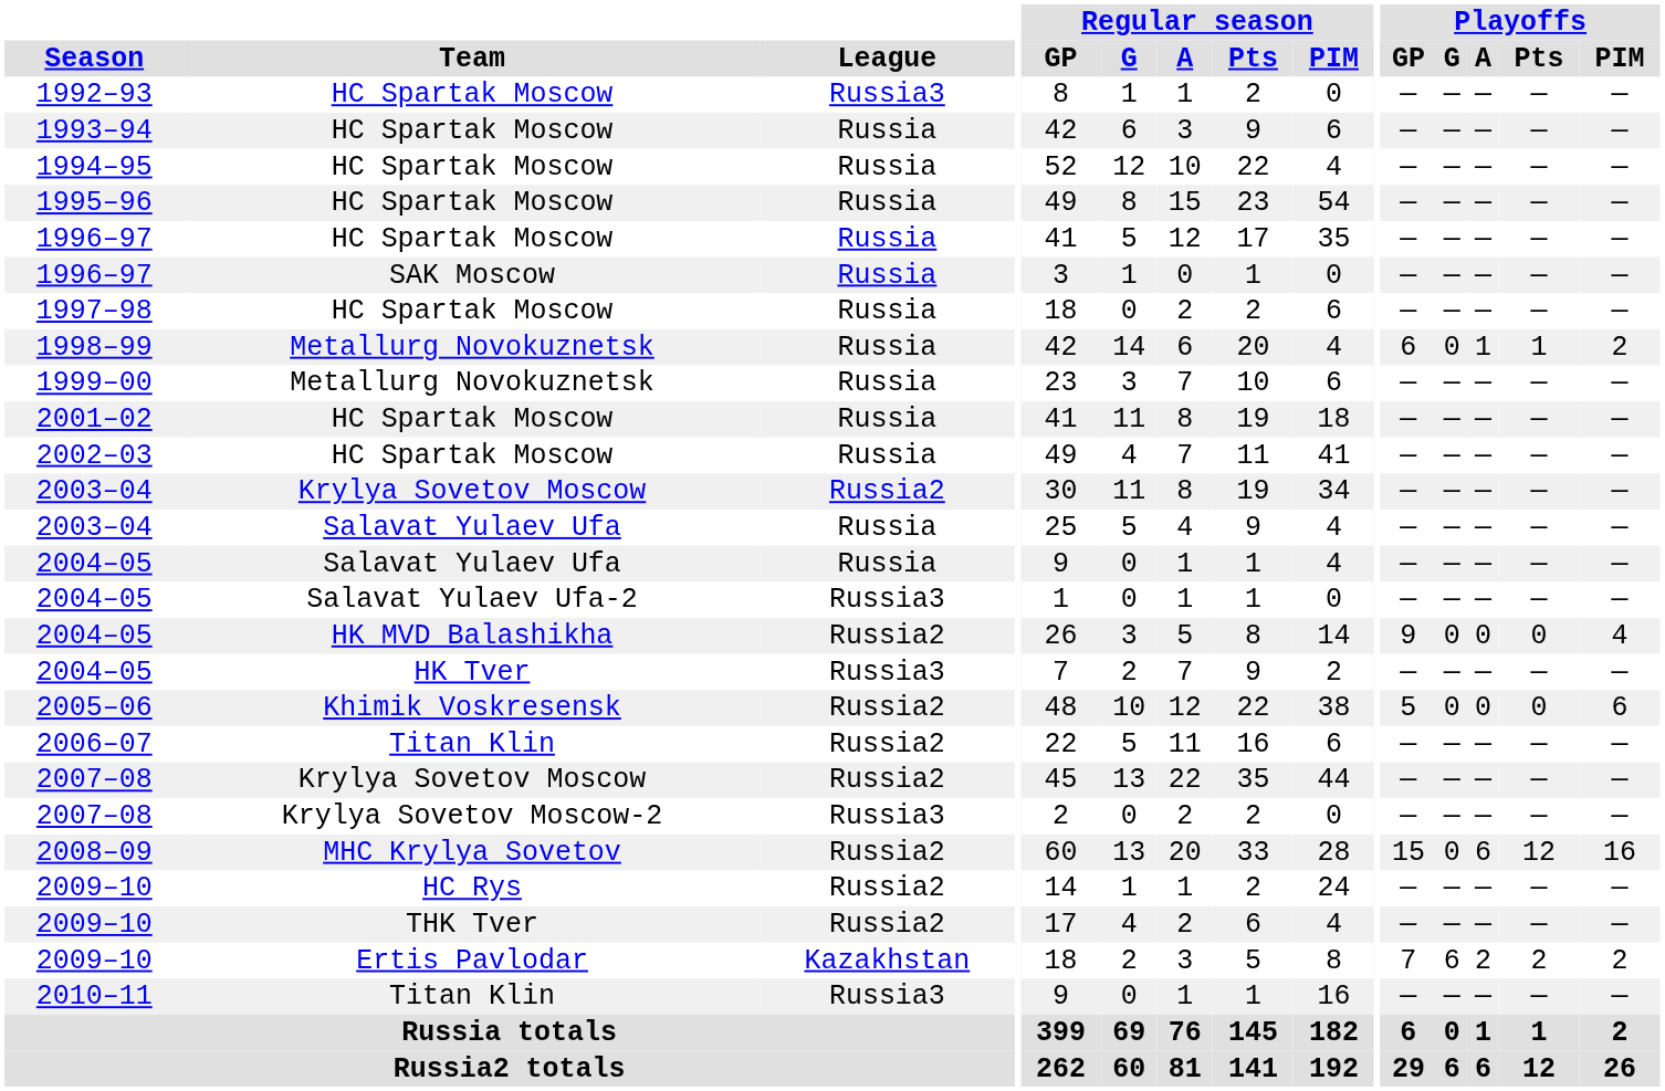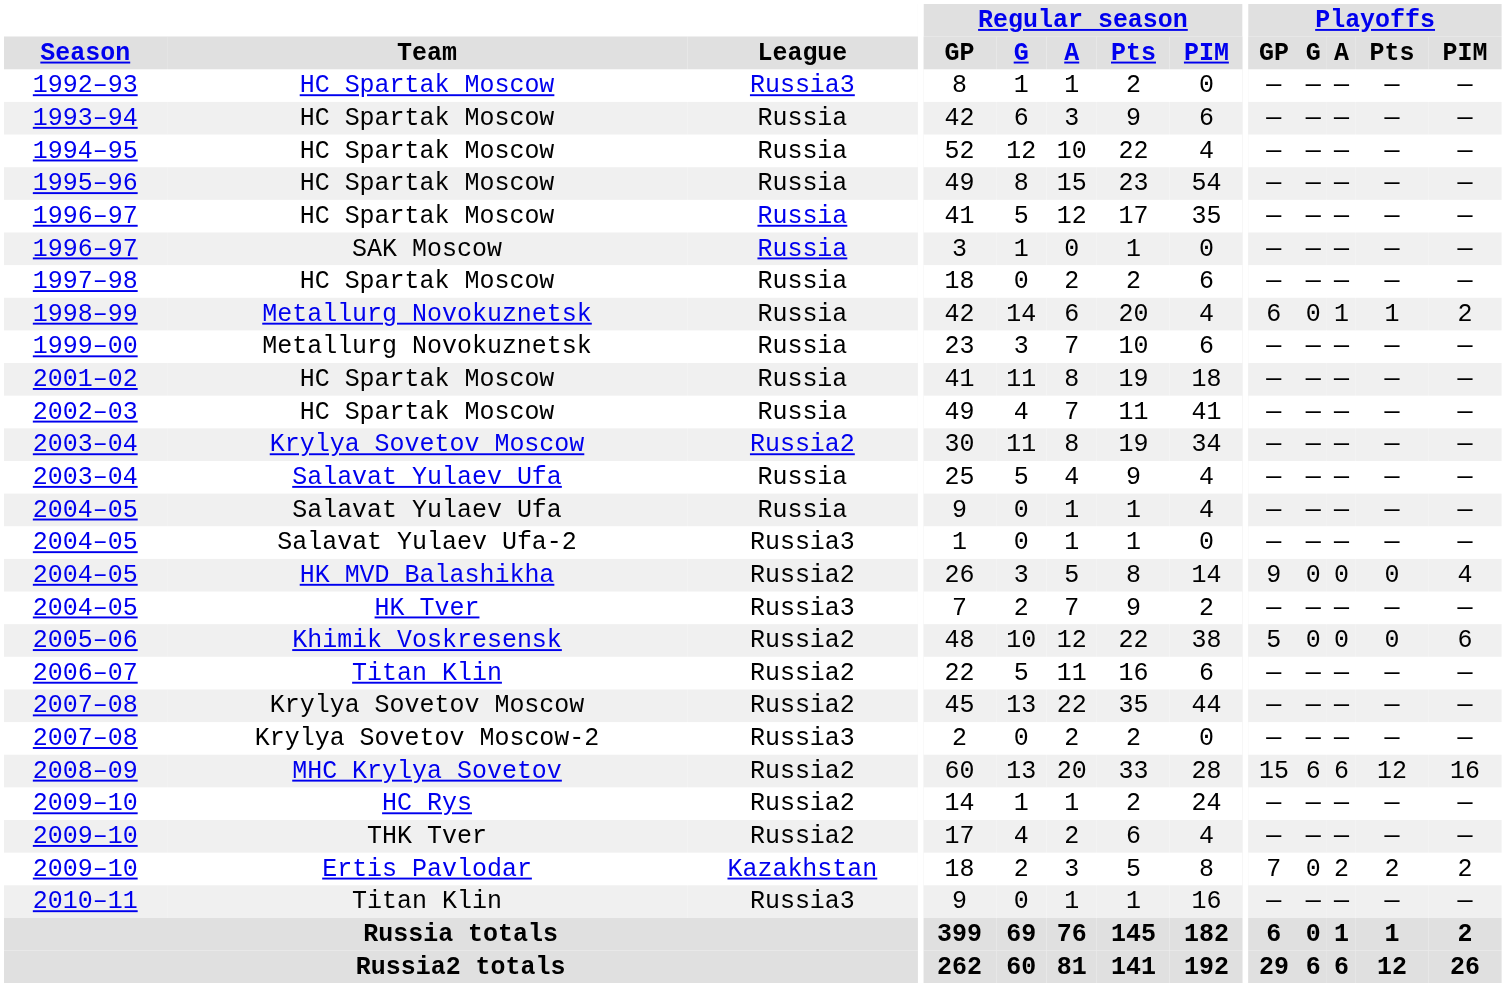 <table border="0" cellpadding="1" cellspacing="0" style="text-align:center; width:60em">
 <tr bgcolor="#e0e0e0">
 <th colspan="3" bgcolor="#ffffff"></th>
 <th rowspan="99" bgcolor="#ffffff"></th>
 <th colspan="5"><a href='#'>Regular season</a></th>
 <th rowspan="99" bgcolor="#ffffff"></th>
 <th colspan="5"><a href='#'>Playoffs</a></th>
 </tr>
 <tr bgcolor="#e0e0e0">
 <th><a href='#'>Season</a></th>
 <th>Team</th>
 <th>League</th>
 <th>GP</th>
 <th><a href='#'>G</a></th>
 <th><a href='#'>A</a></th>
 <th><a href='#'>Pts</a></th>
 <th><a href='#'>PIM</a></th>
 <th>GP</th>
 <th>G</th>
 <th>A</th>
 <th>Pts</th>
 <th>PIM</th>
 </tr>
 <tr>
 <td><a href='#'>1992–93</a></td>
 <td><a href='#'>HC Spartak Moscow</a></td>
 <td><a href='#'>Russia3</a></td>
 <td>8</td>
 <td>1</td>
 <td>1</td>
 <td>2</td>
 <td>0</td>
 <td>—</td>
 <td>—</td>
 <td>—</td>
 <td>—</td>
 <td>—</td>
 </tr>
 <tr bgcolor="#f0f0f0">
 <td><a href='#'>1993–94</a></td>
 <td>HC Spartak Moscow</td>
 <td>Russia</td>
 <td>42</td>
 <td>6</td>
 <td>3</td>
 <td>9</td>
 <td>6</td>
 <td>—</td>
 <td>—</td>
 <td>—</td>
 <td>—</td>
 <td>—</td>
 </tr>
 <tr>
 <td><a href='#'>1994–95</a></td>
 <td>HC Spartak Moscow</td>
 <td>Russia</td>
 <td>52</td>
 <td>12</td>
 <td>10</td>
 <td>22</td>
 <td>4</td>
 <td>—</td>
 <td>—</td>
 <td>—</td>
 <td>—</td>
 <td>—</td>
 </tr>
 <tr bgcolor="#f0f0f0">
 <td><a href='#'>1995–96</a></td>
 <td>HC Spartak Moscow</td>
 <td>Russia</td>
 <td>49</td>
 <td>8</td>
 <td>15</td>
 <td>23</td>
 <td>54</td>
 <td>—</td>
 <td>—</td>
 <td>—</td>
 <td>—</td>
 <td>—</td>
 </tr>
 <tr>
 <td><a href='#'>1996–97</a></td>
 <td>HC Spartak Moscow</td>
 <td><a href='#'>Russia</a></td>
 <td>41</td>
 <td>5</td>
 <td>12</td>
 <td>17</td>
 <td>35</td>
 <td>—</td>
 <td>—</td>
 <td>—</td>
 <td>—</td>
 <td>—</td>
 </tr>
 <tr bgcolor="#f0f0f0">
 <td><a href='#'>1996–97</a></td>
 <td>SAK Moscow</td>
 <td><a href='#'>Russia</a></td>
 <td>3</td>
 <td>1</td>
 <td>0</td>
 <td>1</td>
 <td>0</td>
 <td>—</td>
 <td>—</td>
 <td>—</td>
 <td>—</td>
 <td>—</td>
 </tr>
 <tr>
 <td><a href='#'>1997–98</a></td>
 <td>HC Spartak Moscow</td>
 <td>Russia</td>
 <td>18</td>
 <td>0</td>
 <td>2</td>
 <td>2</td>
 <td>6</td>
 <td>—</td>
 <td>—</td>
 <td>—</td>
 <td>—</td>
 <td>—</td>
 </tr>
 <tr bgcolor="#f0f0f0">
 <td><a href='#'>1998–99</a></td>
 <td><a href='#'>Metallurg Novokuznetsk</a></td>
 <td>Russia</td>
 <td>42</td>
 <td>14</td>
 <td>6</td>
 <td>20</td>
 <td>4</td>
 <td>6</td>
 <td>0</td>
 <td>1</td>
 <td>1</td>
 <td>2</td>
 </tr>
 <tr>
 <td><a href='#'>1999–00</a></td>
 <td>Metallurg Novokuznetsk</td>
 <td>Russia</td>
 <td>23</td>
 <td>3</td>
 <td>7</td>
 <td>10</td>
 <td>6</td>
 <td>—</td>
 <td>—</td>
 <td>—</td>
 <td>—</td>
 <td>—</td>
 </tr>
 <tr bgcolor="#f0f0f0">
 <td><a href='#'>2001–02</a></td>
 <td>HC Spartak Moscow</td>
 <td>Russia</td>
 <td>41</td>
 <td>11</td>
 <td>8</td>
 <td>19</td>
 <td>18</td>
 <td>—</td>
 <td>—</td>
 <td>—</td>
 <td>—</td>
 <td>—</td>
 </tr>
 <tr>
 <td><a href='#'>2002–03</a></td>
 <td>HC Spartak Moscow</td>
 <td>Russia</td>
 <td>49</td>
 <td>4</td>
 <td>7</td>
 <td>11</td>
 <td>41</td>
 <td>—</td>
 <td>—</td>
 <td>—</td>
 <td>—</td>
 <td>—</td>
 </tr>
 <tr bgcolor="#f0f0f0">
 <td><a href='#'>2003–04</a></td>
 <td><a href='#'>Krylya Sovetov Moscow</a></td>
 <td><a href='#'>Russia2</a></td>
 <td>30</td>
 <td>11</td>
 <td>8</td>
 <td>19</td>
 <td>34</td>
 <td>—</td>
 <td>—</td>
 <td>—</td>
 <td>—</td>
 <td>—</td>
 </tr>
 <tr>
 <td><a href='#'>2003–04</a></td>
 <td><a href='#'>Salavat Yulaev Ufa</a></td>
 <td>Russia</td>
 <td>25</td>
 <td>5</td>
 <td>4</td>
 <td>9</td>
 <td>4</td>
 <td>—</td>
 <td>—</td>
 <td>—</td>
 <td>—</td>
 <td>—</td>
 </tr>
 <tr bgcolor="#f0f0f0">
 <td><a href='#'>2004–05</a></td>
 <td>Salavat Yulaev Ufa</td>
 <td>Russia</td>
 <td>9</td>
 <td>0</td>
 <td>1</td>
 <td>1</td>
 <td>4</td>
 <td>—</td>
 <td>—</td>
 <td>—</td>
 <td>—</td>
 <td>—</td>
 </tr>
 <tr>
 <td><a href='#'>2004–05</a></td>
 <td>Salavat Yulaev Ufa-2</td>
 <td>Russia3</td>
 <td>1</td>
 <td>0</td>
 <td>1</td>
 <td>1</td>
 <td>0</td>
 <td>—</td>
 <td>—</td>
 <td>—</td>
 <td>—</td>
 <td>—</td>
 </tr>
 <tr bgcolor="#f0f0f0">
 <td><a href='#'>2004–05</a></td>
 <td><a href='#'>HK MVD Balashikha</a></td>
 <td>Russia2</td>
 <td>26</td>
 <td>3</td>
 <td>5</td>
 <td>8</td>
 <td>14</td>
 <td>9</td>
 <td>0</td>
 <td>0</td>
 <td>0</td>
 <td>4</td>
 </tr>
 <tr>
 <td><a href='#'>2004–05</a></td>
 <td><a href='#'>HK Tver</a></td>
 <td>Russia3</td>
 <td>7</td>
 <td>2</td>
 <td>7</td>
 <td>9</td>
 <td>2</td>
 <td>—</td>
 <td>—</td>
 <td>—</td>
 <td>—</td>
 <td>—</td>
 </tr>
 <tr bgcolor="#f0f0f0">
 <td><a href='#'>2005–06</a></td>
 <td><a href='#'>Khimik Voskresensk</a></td>
 <td>Russia2</td>
 <td>48</td>
 <td>10</td>
 <td>12</td>
 <td>22</td>
 <td>38</td>
 <td>5</td>
 <td>0</td>
 <td>0</td>
 <td>0</td>
 <td>6</td>
 </tr>
 <tr>
 <td><a href='#'>2006–07</a></td>
 <td><a href='#'>Titan Klin</a></td>
 <td>Russia2</td>
 <td>22</td>
 <td>5</td>
 <td>11</td>
 <td>16</td>
 <td>6</td>
 <td>—</td>
 <td>—</td>
 <td>—</td>
 <td>—</td>
 <td>—</td>
 </tr>
 <tr bgcolor="#f0f0f0">
 <td><a href='#'>2007–08</a></td>
 <td>Krylya Sovetov Moscow</td>
 <td>Russia2</td>
 <td>45</td>
 <td>13</td>
 <td>22</td>
 <td>35</td>
 <td>44</td>
 <td>—</td>
 <td>—</td>
 <td>—</td>
 <td>—</td>
 <td>—</td>
 </tr>
 <tr>
 <td><a href='#'>2007–08</a></td>
 <td>Krylya Sovetov Moscow-2</td>
 <td>Russia3</td>
 <td>2</td>
 <td>0</td>
 <td>2</td>
 <td>2</td>
 <td>0</td>
 <td>—</td>
 <td>—</td>
 <td>—</td>
 <td>—</td>
 <td>—</td>
 </tr>
 <tr bgcolor="#f0f0f0">
 <td><a href='#'>2008–09</a></td>
 <td><a href='#'>MHC Krylya Sovetov</a></td>
 <td>Russia2</td>
 <td>60</td>
 <td>13</td>
 <td>20</td>
 <td>33</td>
 <td>28</td>
 <td>15</td>
-<td>0</td>
+<td>6</td>
 <td>6</td>
 <td>12</td>
 <td>16</td>
 </tr>
 <tr>
 <td><a href='#'>2009–10</a></td>
 <td><a href='#'>HC Rys</a></td>
 <td>Russia2</td>
 <td>14</td>
 <td>1</td>
 <td>1</td>
 <td>2</td>
 <td>24</td>
 <td>—</td>
 <td>—</td>
 <td>—</td>
 <td>—</td>
 <td>—</td>
 </tr>
 <tr bgcolor="#f0f0f0">
 <td><a href='#'>2009–10</a></td>
 <td>THK Tver</td>
 <td>Russia2</td>
 <td>17</td>
 <td>4</td>
 <td>2</td>
 <td>6</td>
 <td>4</td>
 <td>—</td>
 <td>—</td>
 <td>—</td>
 <td>—</td>
 <td>—</td>
 </tr>
 <tr>
 <td><a href='#'>2009–10</a></td>
 <td><a href='#'>Ertis Pavlodar</a></td>
 <td><a href='#'>Kazakhstan</a></td>
 <td>18</td>
 <td>2</td>
 <td>3</td>
 <td>5</td>
 <td>8</td>
 <td>7</td>
-<td>6</td>
+<td>0</td>
 <td>2</td>
 <td>2</td>
 <td>2</td>
 </tr>
 <tr bgcolor="#f0f0f0">
 <td><a href='#'>2010–11</a></td>
 <td>Titan Klin</td>
 <td>Russia3</td>
 <td>9</td>
 <td>0</td>
 <td>1</td>
 <td>1</td>
 <td>16</td>
 <td>—</td>
 <td>—</td>
 <td>—</td>
 <td>—</td>
 <td>—</td>
 </tr>
 <tr>
 </tr>
 <tr ALIGN="center" bgcolor="#e0e0e0">
 <th colspan="3">Russia totals</th>
 <th ALIGN="center">399</th>
 <th ALIGN="center">69</th>
 <th ALIGN="center">76</th>
 <th ALIGN="center">145</th>
 <th ALIGN="center">182</th>
 <th ALIGN="center">6</th>
 <th ALIGN="center">0</th>
 <th ALIGN="center">1</th>
 <th ALIGN="center">1</th>
 <th ALIGN="center">2</th>
 </tr>
 <tr>
 </tr>
 <tr ALIGN="center" bgcolor="#e0e0e0">
 <th colspan="3">Russia2 totals</th>
 <th ALIGN="center">262</th>
 <th ALIGN="center">60</th>
 <th ALIGN="center">81</th>
 <th ALIGN="center">141</th>
 <th ALIGN="center">192</th>
 <th ALIGN="center">29</th>
 <th ALIGN="center">6</th>
 <th ALIGN="center">6</th>
 <th ALIGN="center">12</th>
 <th ALIGN="center">26</th>
 </tr>
 </table>
